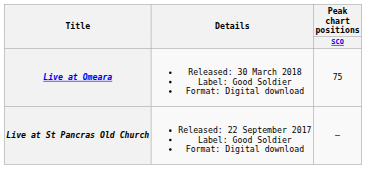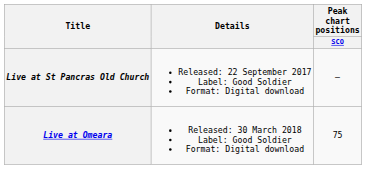 <table class="wikitable plainrowheaders" style="text-align:center;">
 <tr>
 <th scope="col" rowspan="2">Title</th>
 <th scope="col" rowspan="2">Details</th>
 <th scope="col" colspan="1">Peak chart positions</th>
 </tr>
 <tr>
 <th scope="col" style="width:3em;font-size:85%;"><a href='#'>SCO</a><br></th>
 </tr>
 <tr>
+<th scope="row"><em>Live at St Pancras Old Church</em></th>
+<td><br><ul><li>Released: 22 September 2017</li><li>Label: Good Soldier</li><li>Format: Digital download</li></ul></td>
+<td>—</td>
+</tr>
+<tr>
 <th scope="row"><em><a href='#'>Live at Omeara</a></em></th>
 <td><br><ul><li>Released: 30 March 2018</li><li>Label: Good Soldier</li><li>Format: Digital download</li></ul></td>
 <td>75</td>
 </tr>
-<tr>
-<th scope="row"><em>Live at St Pancras Old Church</em></th>
-<td><br><ul><li>Released: 22 September 2017</li><li>Label: Good Soldier</li><li>Format: Digital download</li></ul></td>
-<td>—</td>
-</tr>
 </table>
